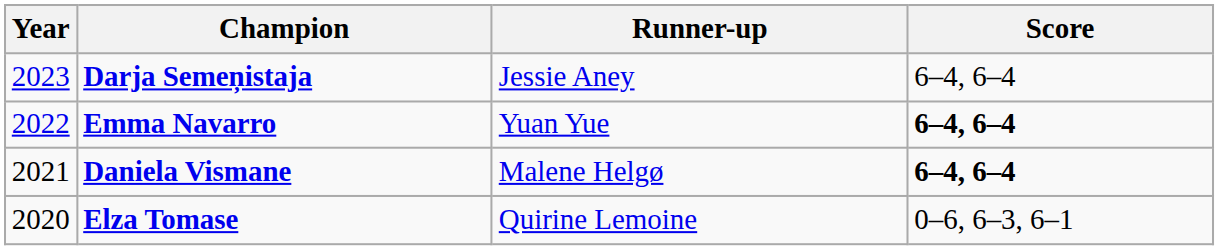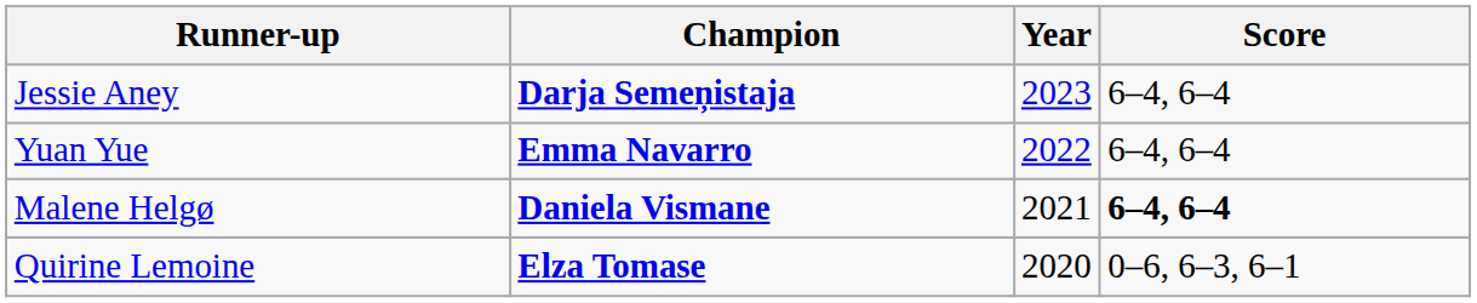 <table class="wikitable" style="font-size:90%">
 <tr>
+<th width="200">Runner-up</th>
+<th width="200">Champion</th>
 <th>Year</th>
-<th width="200">Champion</th>
-<th width="200">Runner-up</th>
 <th width="145">Score</th>
 </tr>
 <tr>
+<td> <a href='#'>Jessie Aney</a></td>
+<td> <strong><a href='#'>Darja Semeņistaja</a></strong></td>
 <td><a href='#'>2023</a></td>
-<td> <strong><a href='#'>Darja Semeņistaja</a></strong></td>
-<td> <a href='#'>Jessie Aney</a></td>
 <td>6–4, 6–4</td>
 </tr>
 <tr>
+<td> <a href='#'>Yuan Yue</a></td>
+<td> <strong><a href='#'>Emma Navarro</a></strong></td>
 <td><a href='#'>2022</a></td>
-<td> <strong><a href='#'>Emma Navarro</a></strong></td>
-<td> <a href='#'>Yuan Yue</a></td>
+<td>6–4, 6–4</td>
+</tr>
+<tr>
+<td> <a href='#'>Malene Helgø</a></td>
+<td> <strong><a href='#'>Daniela Vismane</a></strong></td>
+<td>2021</td>
 <td><strong>6–4, 6–4</strong></td>
 </tr>
 <tr>
-<td>2021</td>
-<td> <strong><a href='#'>Daniela Vismane</a></strong></td>
-<td> <a href='#'>Malene Helgø</a></td>
-<td><strong>6–4, 6–4</strong></td>
-</tr>
-<tr>
+<td> <a href='#'>Quirine Lemoine</a></td>
+<td> <strong><a href='#'>Elza Tomase</a></strong></td>
 <td>2020</td>
-<td> <strong><a href='#'>Elza Tomase</a></strong></td>
-<td> <a href='#'>Quirine Lemoine</a></td>
 <td>0–6, 6–3, 6–1</td>
 </tr>
 </table>
